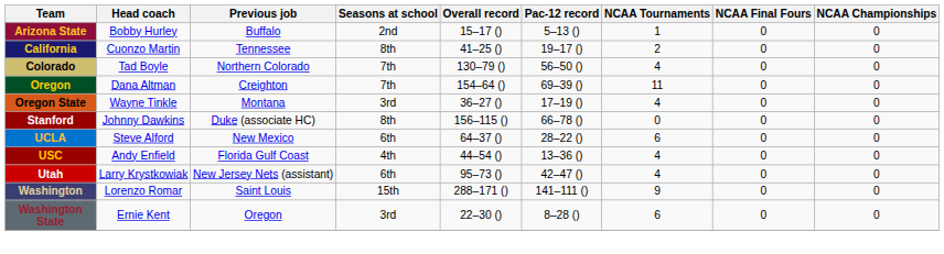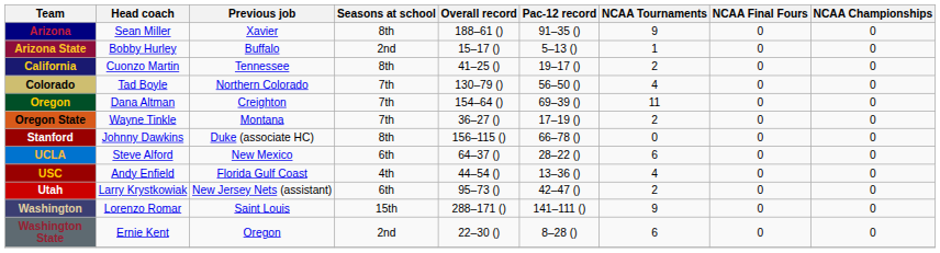 <table class="wikitable sortable" style="text-align: center;font-size:90%;">
 <tr>
 <th width="110">Team</th>
 <th>Head coach</th>
 <th>Previous job</th>
 <th>Seasons at school</th>
 <th>Overall record</th>
 <th>Pac-12 record</th>
 <th>NCAA Tournaments</th>
 <th>NCAA Final Fours</th>
 <th>NCAA Championships</th>
+</tr>
+<tr>
+<th style="background:#000080; color:#C41E3A;">Arizona</th>
+<td><a href='#'>Sean Miller</a></td>
+<td><a href='#'>Xavier</a></td>
+<td>8th</td>
+<td>188–61 ()</td>
+<td>91–35 ()</td>
+<td>9</td>
+<td>0</td>
+<td>0</td>
 </tr>
 <tr>
 <th style="background:#8D0E3B; color:#FCC626;">Arizona State</th>
 <td><a href='#'>Bobby Hurley</a></td>
 <td><a href='#'>Buffalo</a></td>
 <td>2nd</td>
 <td>15–17 ()</td>
 <td>5–13 ()</td>
 <td>1</td>
 <td>0</td>
 <td>0</td>
 </tr>
 <tr>
 <th style="background:#191970; color:#FCD116;">California</th>
 <td><a href='#'>Cuonzo Martin</a></td>
 <td><a href='#'>Tennessee</a></td>
 <td>8th</td>
 <td>41–25 ()</td>
 <td>19–17 ()</td>
 <td>2</td>
 <td>0</td>
 <td>0</td>
 </tr>
 <tr>
 <th style="background:#CEBE70; color:#000000;">Colorado</th>
 <td><a href='#'>Tad Boyle</a></td>
 <td><a href='#'>Northern Colorado</a></td>
 <td>7th</td>
 <td>130–79 ()</td>
 <td>56–50 ()</td>
 <td>4</td>
 <td>0</td>
 <td>0</td>
 </tr>
 <tr>
 <th style="background:#004F27; color:#FFCC00;">Oregon</th>
 <td><a href='#'>Dana Altman</a></td>
 <td><a href='#'>Creighton</a></td>
 <td>7th</td>
 <td>154–64 ()</td>
 <td>69–39 ()</td>
 <td>11</td>
 <td>0</td>
 <td>0</td>
 </tr>
 <tr>
 <th style="background:#D85A1A; color:#000000;">Oregon State</th>
 <td><a href='#'>Wayne Tinkle</a></td>
 <td><a href='#'>Montana</a></td>
-<td>3rd</td>
+<td>7th</td>
 <td>36–27 ()</td>
 <td>17–19 ()</td>
-<td>4</td>
+<td>2</td>
 <td>0</td>
 <td>0</td>
 </tr>
 <tr>
 <th style="background:#990000; color:#FFFFFF;">Stanford</th>
 <td><a href='#'>Johnny Dawkins</a></td>
 <td><a href='#'>Duke</a> (associate HC)</td>
 <td>8th</td>
 <td>156–115 ()</td>
 <td>66–78 ()</td>
 <td>0</td>
 <td>0</td>
 <td>0</td>
 </tr>
 <tr>
 <th style="background:#0073CF; color:#FEBB36;">UCLA</th>
 <td><a href='#'>Steve Alford</a></td>
 <td><a href='#'>New Mexico</a></td>
 <td>6th</td>
 <td>64–37 ()</td>
 <td>28–22 ()</td>
 <td>6</td>
 <td>0</td>
 <td>0</td>
 </tr>
 <tr>
 <th style="background:#990000; color:#FFCC00;">USC</th>
 <td><a href='#'>Andy Enfield</a></td>
 <td><a href='#'>Florida Gulf Coast</a></td>
 <td>4th</td>
 <td>44–54 ()</td>
 <td>13–36 ()</td>
 <td>4</td>
 <td>0</td>
 <td>0</td>
 </tr>
 <tr>
 <th style="background:#CC0000; color:#FFFFFF;">Utah</th>
 <td><a href='#'>Larry Krystkowiak</a></td>
 <td><a href='#'>New Jersey Nets</a> (assistant)</td>
 <td>6th</td>
 <td>95–73  ()</td>
 <td>42–47 ()</td>
-<td>4</td>
+<td>2</td>
 <td>0</td>
 <td>0</td>
 </tr>
 <tr>
 <th style="background:#3B3E72; color:#E2D2A3;">Washington</th>
 <td><a href='#'>Lorenzo Romar</a></td>
 <td><a href='#'>Saint Louis</a></td>
 <td>15th</td>
 <td>288–171 ()</td>
 <td>141–111 ()</td>
 <td>9</td>
 <td>0</td>
 <td>0</td>
 </tr>
 <tr>
 <th style="background:#5E6A71; color:#981E32;">Washington State</th>
 <td><a href='#'>Ernie Kent</a></td>
 <td><a href='#'>Oregon</a></td>
-<td>3rd</td>
+<td>2nd</td>
 <td>22–30 ()</td>
 <td>8–28 ()</td>
 <td>6</td>
 <td>0</td>
 <td>0</td>
 </tr>
 <tr>
 </tr>
 </table>
